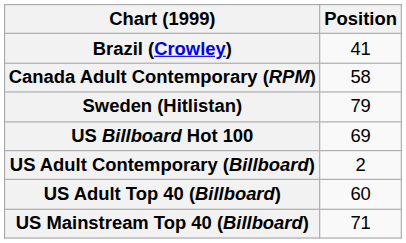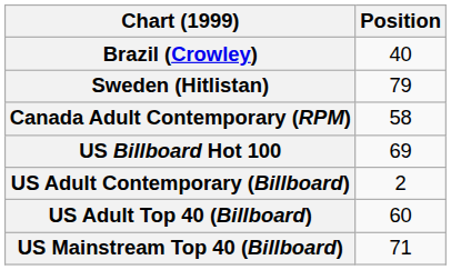 <table class="wikitable sortable plainrowheaders" style="text-align:center">
 <tr>
 <th scope="col">Chart (1999)</th>
 <th scope="col">Position</th>
 </tr>
 <tr>
 <th scope="row">Brazil (<a href='#'>Crowley</a>)</th>
-<td>41</td>
+<td>40</td>
+</tr>
+<tr>
+<th scope="row">Sweden (Hitlistan)</th>
+<td>79</td>
 </tr>
 <tr>
 <th scope="row">Canada Adult Contemporary (<em>RPM</em>)</th>
 <td>58</td>
-</tr>
-<tr>
-<th scope="row">Sweden (Hitlistan)</th>
-<td>79</td>
 </tr>
 <tr>
 <th scope="row">US <em>Billboard</em> Hot 100</th>
 <td>69</td>
 </tr>
 <tr>
 <th scope="row">US Adult Contemporary (<em>Billboard</em>)</th>
 <td>2</td>
 </tr>
 <tr>
 <th scope="row">US Adult Top 40 (<em>Billboard</em>)</th>
 <td>60</td>
 </tr>
 <tr>
 <th scope="row">US Mainstream Top 40 (<em>Billboard</em>)</th>
 <td>71</td>
 </tr>
 </table>
